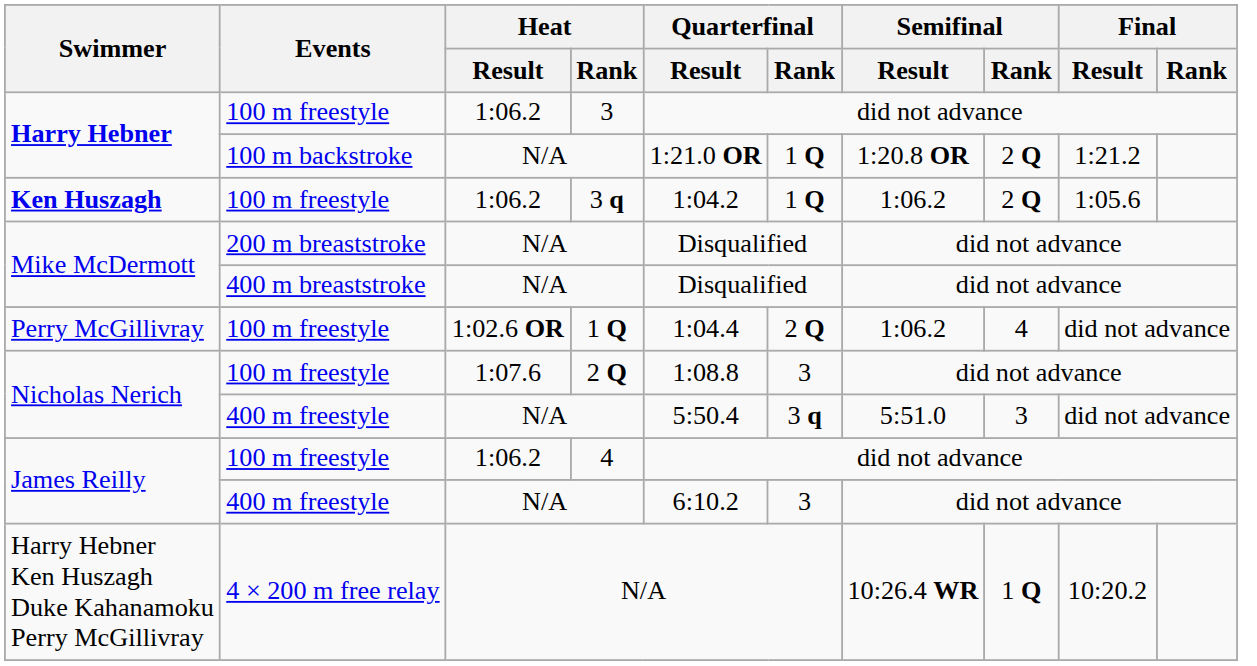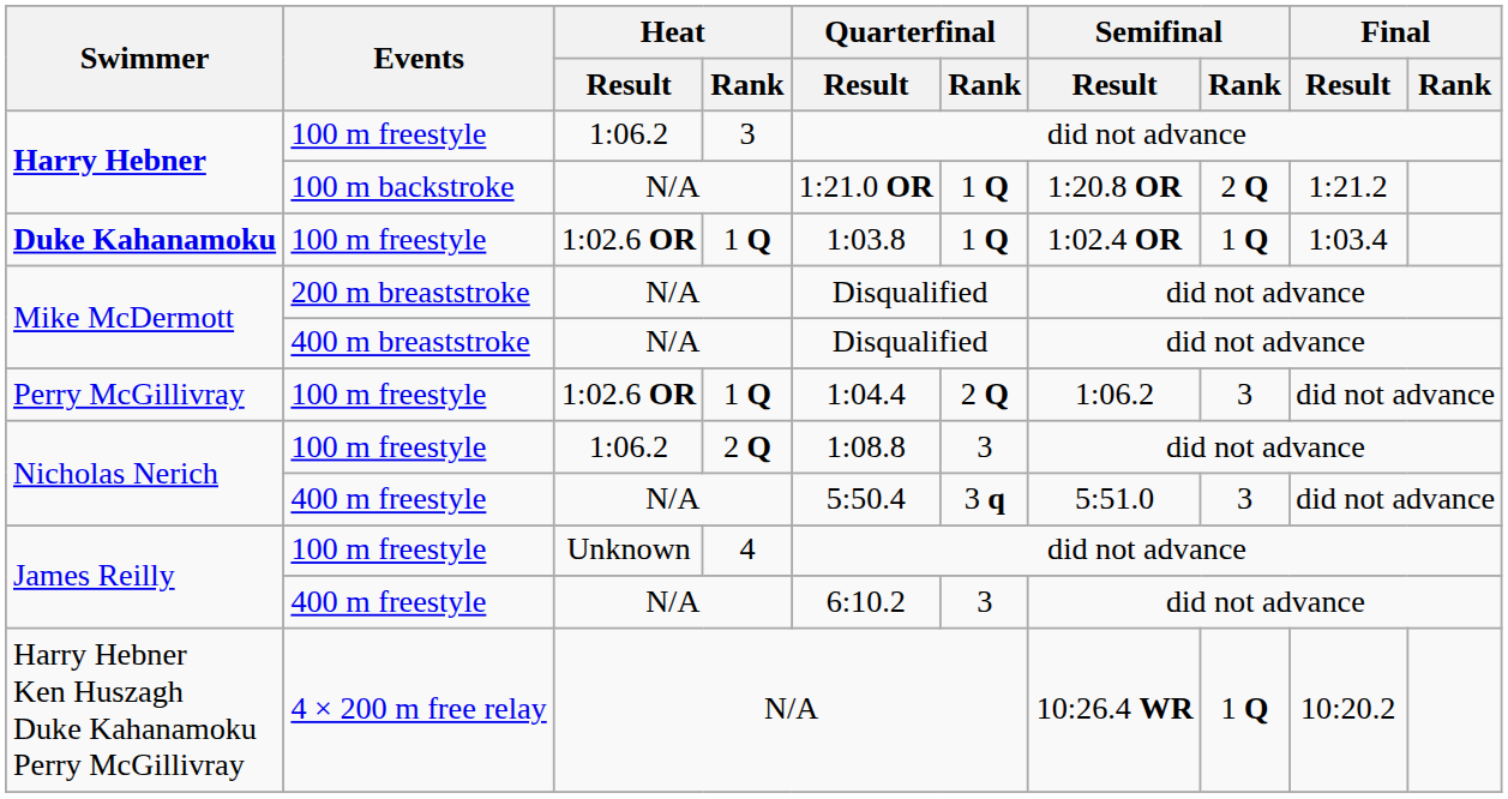 <table class=wikitable style="font-size:90%">
 <tr>
 <th rowspan="2">Swimmer</th>
 <th rowspan="2">Events</th>
 <th colspan="2">Heat</th>
 <th colspan=2>Quarterfinal</th>
 <th colspan=2>Semifinal</th>
 <th colspan="2">Final</th>
 </tr>
 <tr>
 <th>Result</th>
 <th>Rank</th>
 <th>Result</th>
 <th>Rank</th>
 <th>Result</th>
 <th>Rank</th>
 <th>Result</th>
 <th>Rank</th>
 </tr>
 <tr>
 <td rowspan=2><strong><a href='#'>Harry Hebner</a></strong></td>
 <td><a href='#'>100 m freestyle</a></td>
 <td align=center>1:06.2</td>
 <td align=center>3</td>
 <td align=center colspan=6>did not advance</td>
 </tr>
 <tr>
 <td><a href='#'>100 m backstroke</a></td>
 <td align=center colspan=2>N/A</td>
 <td align=center>1:21.0 <strong>OR</strong></td>
 <td align=center>1 <strong>Q</strong></td>
 <td align=center>1:20.8 <strong>OR</strong></td>
 <td align=center>2 <strong>Q</strong></td>
 <td align=center>1:21.2</td>
 <td align=center></td>
 </tr>
 <tr>
-<td><strong><a href='#'>Ken Huszagh</a></strong></td>
+<td><strong><a href='#'>Duke Kahanamoku</a></strong></td>
 <td><a href='#'>100 m freestyle</a></td>
-<td align=center>1:06.2</td>
-<td align=center>3 <strong>q</strong></td>
-<td align=center>1:04.2</td>
+<td align=center>1:02.6 <strong>OR</strong></td>
 <td align=center>1 <strong>Q</strong></td>
-<td align=center>1:06.2</td>
-<td align=center>2 <strong>Q</strong></td>
-<td align=center>1:05.6</td>
+<td align=center>1:03.8</td>
+<td align=center>1 <strong>Q</strong></td>
+<td align=center>1:02.4 <strong>OR</strong></td>
+<td align=center>1 <strong>Q</strong></td>
+<td align=center>1:03.4</td>
 <td align=center></td>
 </tr>
 <tr>
 <td rowspan=2><a href='#'>Mike McDermott</a></td>
 <td><a href='#'>200 m breaststroke</a></td>
 <td align=center colspan=2>N/A</td>
 <td align=center colspan=2>Disqualified</td>
 <td align=center colspan=4>did not advance</td>
 </tr>
 <tr>
 <td><a href='#'>400 m breaststroke</a></td>
 <td align=center colspan=2>N/A</td>
 <td align=center colspan=2>Disqualified</td>
 <td align=center colspan=4>did not advance</td>
 </tr>
 <tr>
 <td><a href='#'>Perry McGillivray</a></td>
 <td><a href='#'>100 m freestyle</a></td>
 <td align=center>1:02.6 <strong>OR</strong></td>
 <td align=center>1 <strong>Q</strong></td>
 <td align=center>1:04.4</td>
 <td align=center>2 <strong>Q</strong></td>
 <td align=center>1:06.2</td>
-<td align=center>4</td>
+<td align=center>3</td>
 <td align=center colspan=2>did not advance</td>
 </tr>
 <tr>
 <td rowspan=2><a href='#'>Nicholas Nerich</a></td>
 <td><a href='#'>100 m freestyle</a></td>
-<td align=center>1:07.6</td>
+<td align=center>1:06.2</td>
 <td align=center>2 <strong>Q</strong></td>
 <td align=center>1:08.8</td>
 <td align=center>3</td>
 <td align=center colspan=4>did not advance</td>
 </tr>
 <tr>
 <td><a href='#'>400 m freestyle</a></td>
 <td align=center colspan=2>N/A</td>
 <td align=center>5:50.4</td>
 <td align=center>3 <strong>q</strong></td>
 <td align=center>5:51.0</td>
 <td align=center>3</td>
 <td align=center colspan=2>did not advance</td>
 </tr>
 <tr>
 <td rowspan=2><a href='#'>James Reilly</a></td>
 <td><a href='#'>100 m freestyle</a></td>
-<td align=center>1:06.2</td>
+<td align=center>Unknown</td>
 <td align=center>4</td>
 <td align=center colspan=6>did not advance</td>
 </tr>
 <tr>
 <td><a href='#'>400 m freestyle</a></td>
 <td align=center colspan=2>N/A</td>
 <td align=center>6:10.2</td>
 <td align=center>3</td>
 <td align=center colspan=4>did not advance</td>
 </tr>
 <tr>
 <td>Harry Hebner <br> Ken Huszagh <br> Duke Kahanamoku <br> Perry McGillivray</td>
 <td><a href='#'>4 × 200 m free relay</a></td>
 <td align=center colspan=4>N/A</td>
 <td align=center>10:26.4 <strong>WR</strong></td>
 <td align=center>1 <strong>Q</strong></td>
 <td align=center>10:20.2</td>
 <td align=center></td>
 </tr>
 </table>
